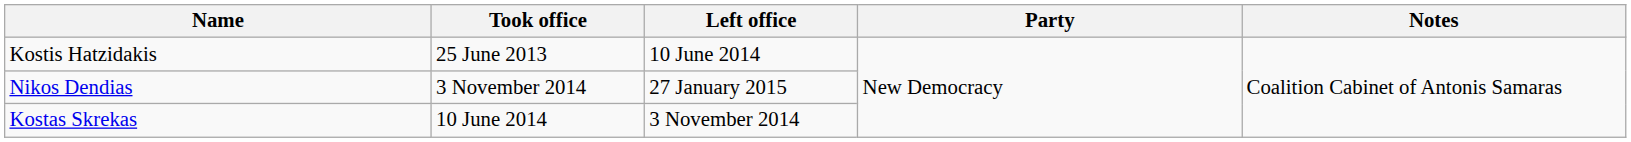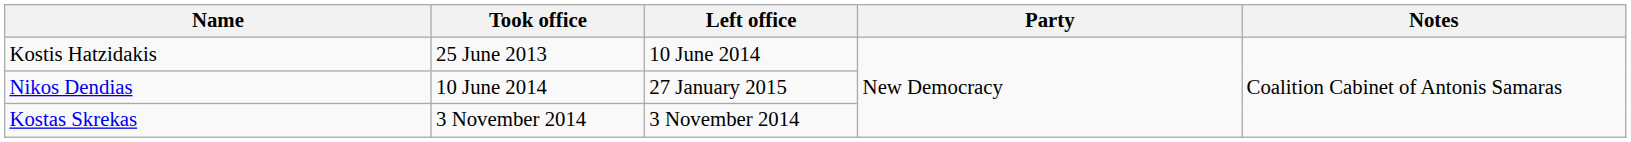 <table class="wikitable">
 <tr>
 <th width="20%">Name</th>
 <th width="10%">Took office</th>
 <th width="10%">Left office</th>
 <th width="18%">Party</th>
 <th width="18%">Notes</th>
 </tr>
 <tr>
 <td>Kostis Hatzidakis</td>
 <td>25 June 2013</td>
 <td>10 June 2014</td>
 <td rowspan=3>New Democracy</td>
 <td rowspan=3>Coalition Cabinet of Antonis Samaras</td>
 </tr>
 <tr>
 <td><a href='#'>Nikos Dendias</a></td>
-<td>3 November 2014</td>
+<td>10 June 2014</td>
 <td>27 January 2015</td>
 </tr>
 <tr>
 <td><a href='#'>Kostas Skrekas</a></td>
-<td>10 June 2014</td>
+<td>3 November 2014</td>
 <td>3 November 2014</td>
 </tr>
 </table>
